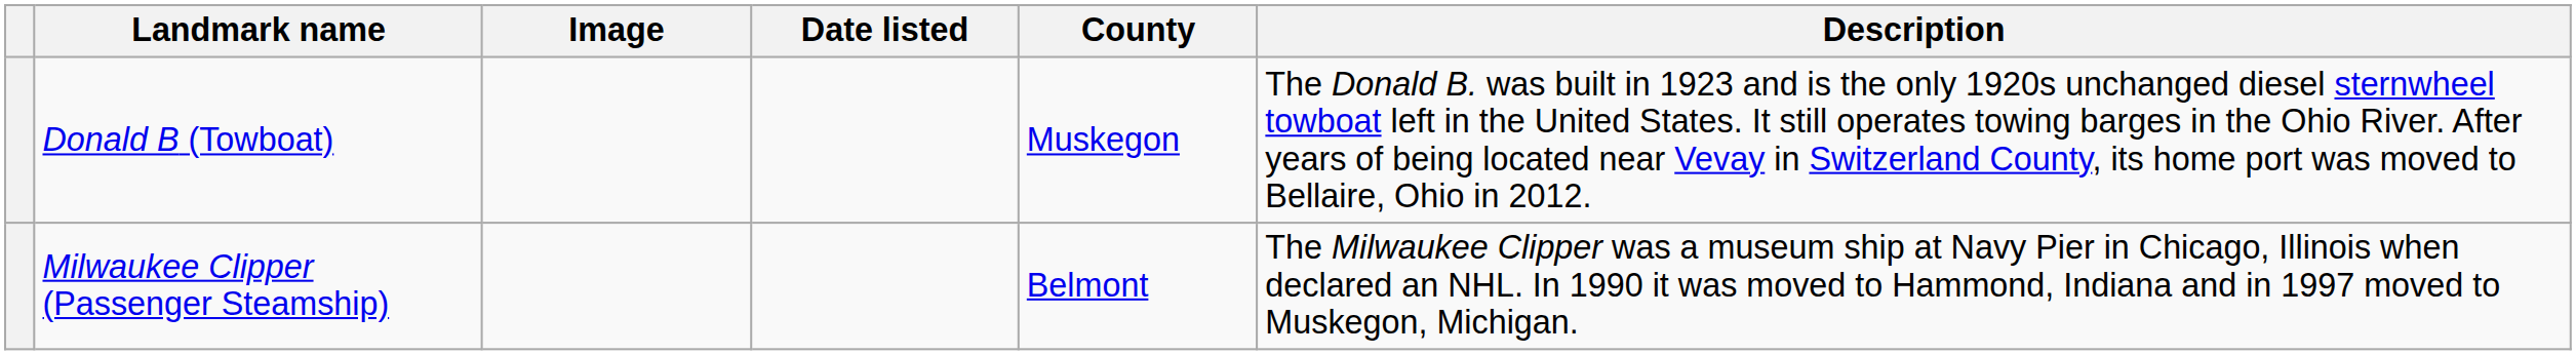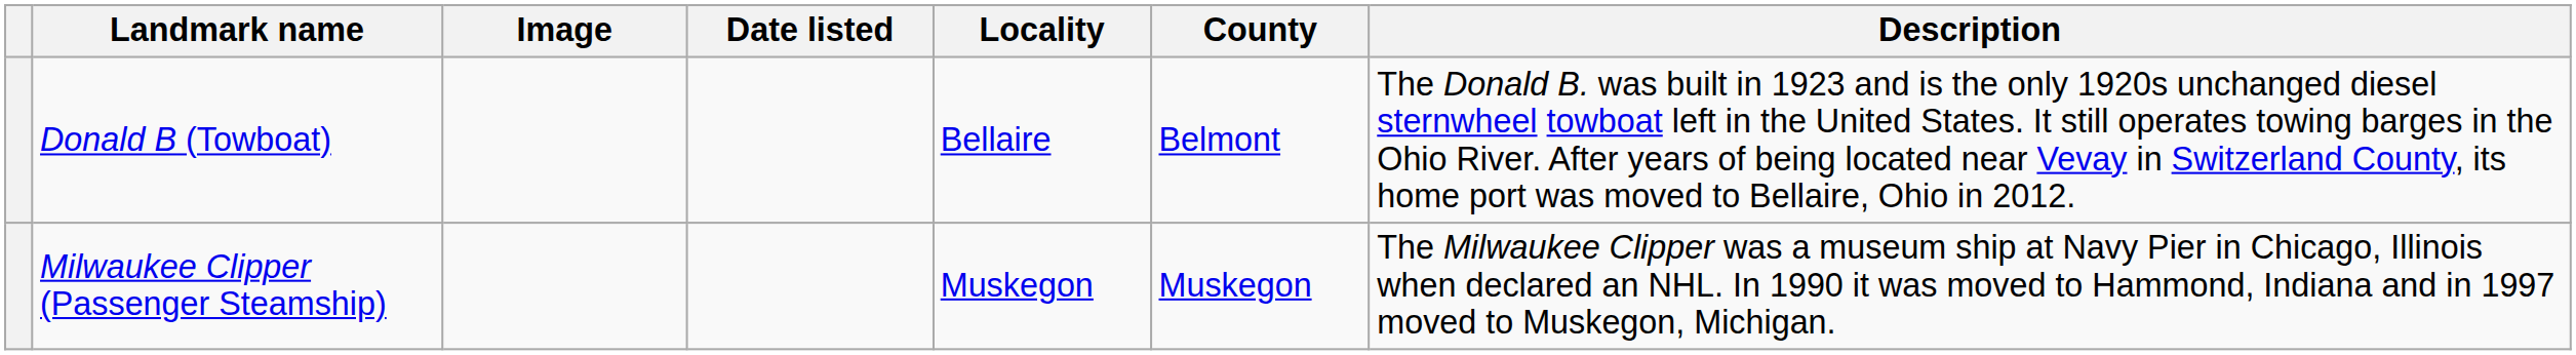 <table class="wikitable" style="width:98%">
 <tr>
 <th scope="col" width="1%"></th>
 <th scope="col" width="15%">Landmark name</th>
 <th scope="col" width="9%" class="unsortable">Image</th>
 <th scope="col" width="9%">Date listed</th>
+<th scope="col" width="8%">Locality</th>
 <th scope="col" width="8%">County</th>
 <th scope="col" width="44%" class="unsortable">Description</th>
 </tr>
 <tr>
 <th></th>
 <td><a href='#'><em>Donald B</em> (Towboat)</a></td>
 <td align="center"></td>
 <td></td>
-<td><a href='#'>Muskegon</a></td>
+<td><a href='#'>Bellaire</a></td>
+<td><a href='#'>Belmont</a></td>
 <td>The <em>Donald B.</em> was built in 1923 and is the only 1920s unchanged diesel <a href='#'>sternwheel</a> <a href='#'>towboat</a> left in the United States. It still operates towing barges in the Ohio River.  After years of being located near <a href='#'>Vevay</a> in <a href='#'>Switzerland County</a>, its home port was moved to Bellaire, Ohio in 2012.</td>
 </tr>
 <tr>
 <th></th>
 <td><a href='#'><em>Milwaukee Clipper</em> (Passenger Steamship)</a></td>
 <td align="center"></td>
 <td></td>
-<td><a href='#'>Belmont</a></td>
+<td><a href='#'>Muskegon</a></td>
+<td><a href='#'>Muskegon</a></td>
 <td>The <em>Milwaukee Clipper</em> was a museum ship at Navy Pier in Chicago, Illinois when declared an NHL. In 1990 it was moved to Hammond, Indiana and in 1997 moved to Muskegon, Michigan.</td>
 </tr>
 </table>
